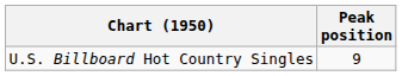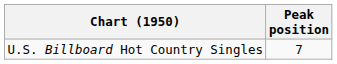 <table class="wikitable sortable">
 <tr>
 <th>Chart (1950)</th>
 <th>Peak<br>position</th>
 </tr>
 <tr>
 <td>U.S. <em>Billboard</em> Hot Country Singles</td>
-<td align="center">9</td>
+<td align="center">7</td>
 </tr>
 </table>
